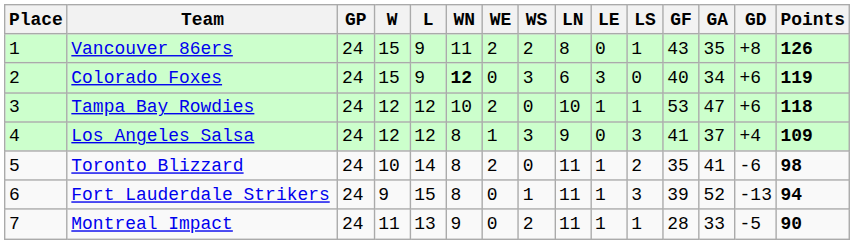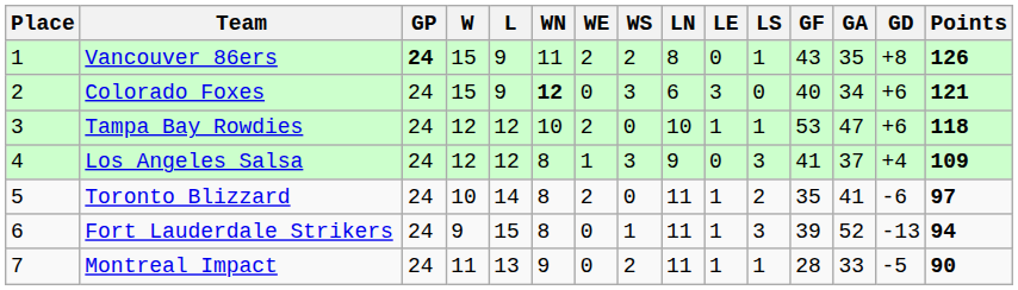 <table class="wikitable">
 <tr>
 <th>Place</th>
 <th width="190">Team</th>
 <th width="20">GP</th>
 <th width="20">W</th>
 <th width="20">L</th>
 <th width="20">WN</th>
 <th width="20">WE</th>
 <th width="20">WS</th>
 <th width="20">LN</th>
 <th width="20">LE</th>
 <th width="20">LS</th>
 <th width="20">GF</th>
 <th width="20">GA</th>
 <th width="20">GD</th>
 <th>Points</th>
 </tr>
 <tr bgcolor=#ccffcc>
 <td>1</td>
 <td><a href='#'>Vancouver 86ers</a></td>
-<td>24</td>
+<td><strong>24</strong></td>
 <td>15</td>
 <td>9</td>
 <td>11</td>
 <td>2</td>
 <td>2</td>
 <td>8</td>
 <td>0</td>
 <td>1</td>
 <td>43</td>
 <td>35</td>
 <td>+8</td>
 <td><strong>126</strong></td>
 </tr>
 <tr bgcolor=#ccffcc>
 <td>2</td>
 <td><a href='#'>Colorado Foxes</a></td>
 <td>24</td>
 <td>15</td>
 <td>9</td>
 <td><strong>12</strong></td>
 <td>0</td>
 <td>3</td>
 <td>6</td>
 <td>3</td>
 <td>0</td>
 <td>40</td>
 <td>34</td>
 <td>+6</td>
-<td><strong>119</strong></td>
+<td><strong>121</strong></td>
 </tr>
 <tr bgcolor=#ccffcc>
 <td>3</td>
 <td><a href='#'>Tampa Bay Rowdies</a></td>
 <td>24</td>
 <td>12</td>
 <td>12</td>
 <td>10</td>
 <td>2</td>
 <td>0</td>
 <td>10</td>
 <td>1</td>
 <td>1</td>
 <td>53</td>
 <td>47</td>
 <td>+6</td>
 <td><strong>118</strong></td>
 </tr>
 <tr bgcolor=#ccffcc>
 <td>4</td>
 <td><a href='#'>Los Angeles Salsa</a></td>
 <td>24</td>
 <td>12</td>
 <td>12</td>
 <td>8</td>
 <td>1</td>
 <td>3</td>
 <td>9</td>
 <td>0</td>
 <td>3</td>
 <td>41</td>
 <td>37</td>
 <td>+4</td>
 <td><strong>109</strong></td>
 </tr>
 <tr>
 <td>5</td>
 <td><a href='#'>Toronto Blizzard</a></td>
 <td>24</td>
 <td>10</td>
 <td>14</td>
 <td>8</td>
 <td>2</td>
 <td>0</td>
 <td>11</td>
 <td>1</td>
 <td>2</td>
 <td>35</td>
 <td>41</td>
 <td>-6</td>
-<td><strong>98</strong></td>
+<td><strong>97</strong></td>
 </tr>
 <tr>
 <td>6</td>
 <td><a href='#'>Fort Lauderdale Strikers</a></td>
 <td>24</td>
 <td>9</td>
 <td>15</td>
 <td>8</td>
 <td>0</td>
 <td>1</td>
 <td>11</td>
 <td>1</td>
 <td>3</td>
 <td>39</td>
 <td>52</td>
 <td>-13</td>
 <td><strong>94</strong></td>
 </tr>
 <tr>
 <td>7</td>
 <td><a href='#'>Montreal Impact</a></td>
 <td>24</td>
 <td>11</td>
 <td>13</td>
 <td>9</td>
 <td>0</td>
 <td>2</td>
 <td>11</td>
 <td>1</td>
 <td>1</td>
 <td>28</td>
 <td>33</td>
 <td>-5</td>
 <td><strong>90</strong></td>
 </tr>
 </table>
